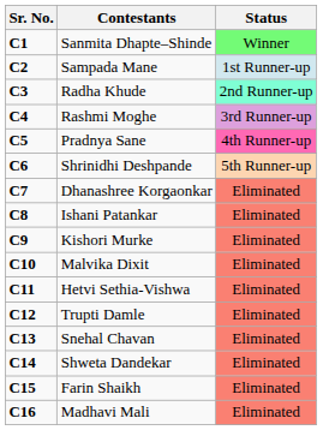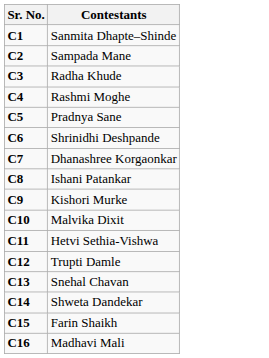 <table class="wikitable">
 <tr>
 <th>Sr. No.</th>
 <th>Contestants</th>
-<th>Status</th>
 </tr>
 <tr>
 <td><strong>C1</strong></td>
 <td>Sanmita Dhapte–Shinde</td>
-<td style="background:#73FB76; text-align:center;">Winner</td>
 </tr>
 <tr>
 <td><strong>C2</strong></td>
 <td>Sampada Mane</td>
-<td style="background:#D1E8EF; text-align:center;">1st Runner-up</td>
 </tr>
 <tr>
 <td><strong>C3</strong></td>
 <td>Radha Khude</td>
-<td style="background:#7FFFD4; text-align:center;">2nd Runner-up</td>
 </tr>
 <tr>
 <td><strong>C4</strong></td>
 <td>Rashmi Moghe</td>
-<td style="background:#DDA0DD; text-align:center;">3rd Runner-up</td>
 </tr>
 <tr>
 <td><strong>C5</strong></td>
 <td>Pradnya Sane</td>
-<td style="background:#FF69B4; text-align:center;">4th Runner-up</td>
 </tr>
 <tr>
 <td><strong>C6</strong></td>
 <td>Shrinidhi Deshpande</td>
-<td style="background:#FDD5B1; text-align:center;">5th Runner-up</td>
 </tr>
 <tr>
 <td><strong>C7</strong></td>
 <td>Dhanashree Korgaonkar</td>
-<td style="background:salmon; text-align:center;">Eliminated</td>
 </tr>
 <tr>
 <td><strong>C8</strong></td>
 <td>Ishani Patankar</td>
-<td style="background:salmon; text-align:center;">Eliminated</td>
 </tr>
 <tr>
 <td><strong>C9</strong></td>
 <td>Kishori Murke</td>
-<td style="background:salmon; text-align:center;">Eliminated</td>
 </tr>
 <tr>
 <td><strong>C10</strong></td>
 <td>Malvika Dixit</td>
-<td style="background:salmon; text-align:center;">Eliminated</td>
 </tr>
 <tr>
 <td><strong>C11</strong></td>
 <td>Hetvi Sethia-Vishwa</td>
-<td style="background:salmon; text-align:center;">Eliminated</td>
 </tr>
 <tr>
 <td><strong>C12</strong></td>
 <td>Trupti Damle</td>
-<td style="background:salmon; text-align:center;">Eliminated</td>
 </tr>
 <tr>
 <td><strong>C13</strong></td>
 <td>Snehal Chavan</td>
-<td style="background:salmon; text-align:center;">Eliminated</td>
 </tr>
 <tr>
 <td><strong>C14</strong></td>
 <td>Shweta Dandekar</td>
-<td style="background:salmon; text-align:center;">Eliminated</td>
 </tr>
 <tr>
 <td><strong>C15</strong></td>
 <td>Farin Shaikh</td>
-<td style="background:salmon; text-align:center;">Eliminated</td>
 </tr>
 <tr>
 <td><strong>C16</strong></td>
 <td>Madhavi Mali</td>
-<td style="background:salmon; text-align:center;">Eliminated</td>
 </tr>
 </table>
